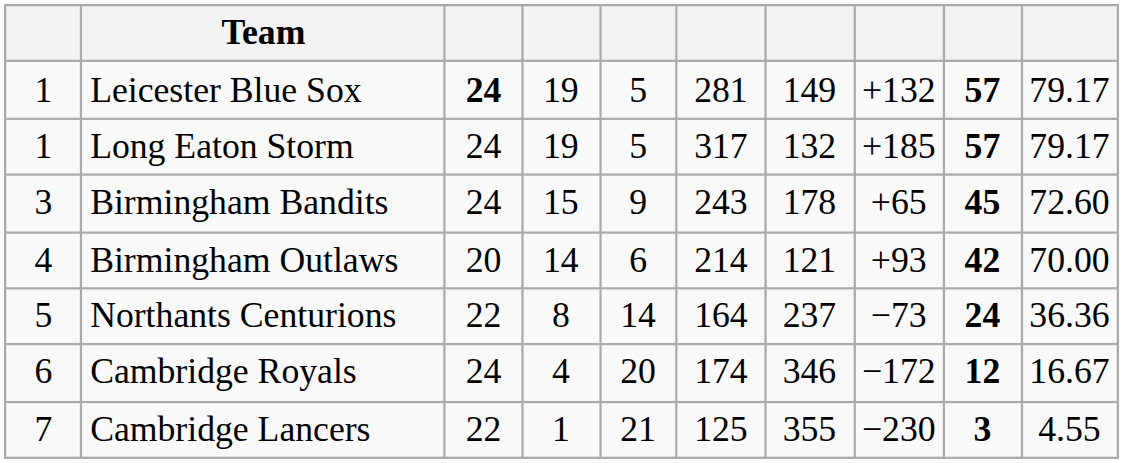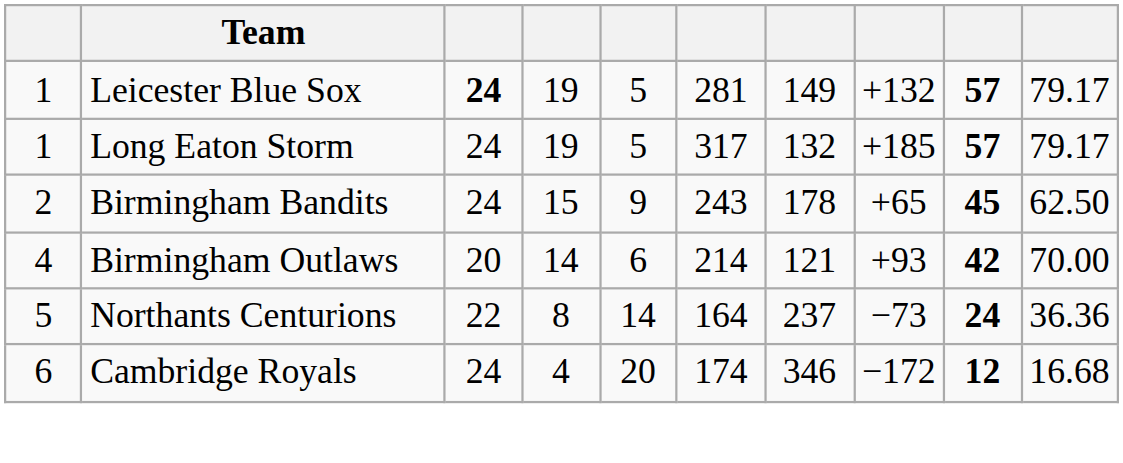 <table class="wikitable" width=500 style="text-align:center;">
 <tr>
 <th width="7%"></th>
 <th width="33%">Team</th>
 <th width="7%"></th>
 <th width="7%"></th>
 <th width="7%"></th>
 <th width="8%"></th>
 <th width="8%"></th>
 <th width="8%"></th>
 <th width="7%"></th>
 <th width="8%"></th>
 </tr>
 <tr>
 <td>1</td>
 <td align=left>Leicester Blue Sox</td>
 <td><strong>24</strong></td>
 <td>19</td>
 <td>5</td>
 <td>281</td>
 <td>149</td>
 <td>+132</td>
 <td><strong>57</strong></td>
 <td>79.17</td>
 </tr>
 <tr>
 <td>1</td>
 <td align=left>Long Eaton Storm</td>
 <td>24</td>
 <td>19</td>
 <td>5</td>
 <td>317</td>
 <td>132</td>
 <td>+185</td>
 <td><strong>57</strong></td>
 <td>79.17</td>
 </tr>
 <tr>
-<td>3</td>
+<td>2</td>
 <td align=left>Birmingham Bandits</td>
 <td>24</td>
 <td>15</td>
 <td>9</td>
 <td>243</td>
 <td>178</td>
 <td>+65</td>
 <td><strong>45</strong></td>
-<td>72.60</td>
+<td>62.50</td>
 </tr>
 <tr>
 <td>4</td>
 <td align=left>Birmingham Outlaws</td>
 <td>20</td>
 <td>14</td>
 <td>6</td>
 <td>214</td>
 <td>121</td>
 <td>+93</td>
 <td><strong>42</strong></td>
 <td>70.00</td>
 </tr>
 <tr>
 <td>5</td>
 <td align=left>Northants Centurions</td>
 <td>22</td>
 <td>8</td>
 <td>14</td>
 <td>164</td>
 <td>237</td>
 <td>−73</td>
 <td><strong>24</strong></td>
 <td>36.36</td>
 </tr>
 <tr>
 <td>6</td>
 <td align=left>Cambridge Royals</td>
 <td>24</td>
 <td>4</td>
 <td>20</td>
 <td>174</td>
 <td>346</td>
 <td>−172</td>
 <td><strong>12</strong></td>
-<td>16.67</td>
-</tr>
-<tr>
-<td>7</td>
-<td align=left>Cambridge Lancers</td>
-<td>22</td>
-<td>1</td>
-<td>21</td>
-<td>125</td>
-<td>355</td>
-<td>−230</td>
-<td><strong>3</strong></td>
-<td>4.55</td>
+<td>16.68</td>
 </tr>
 </table>
